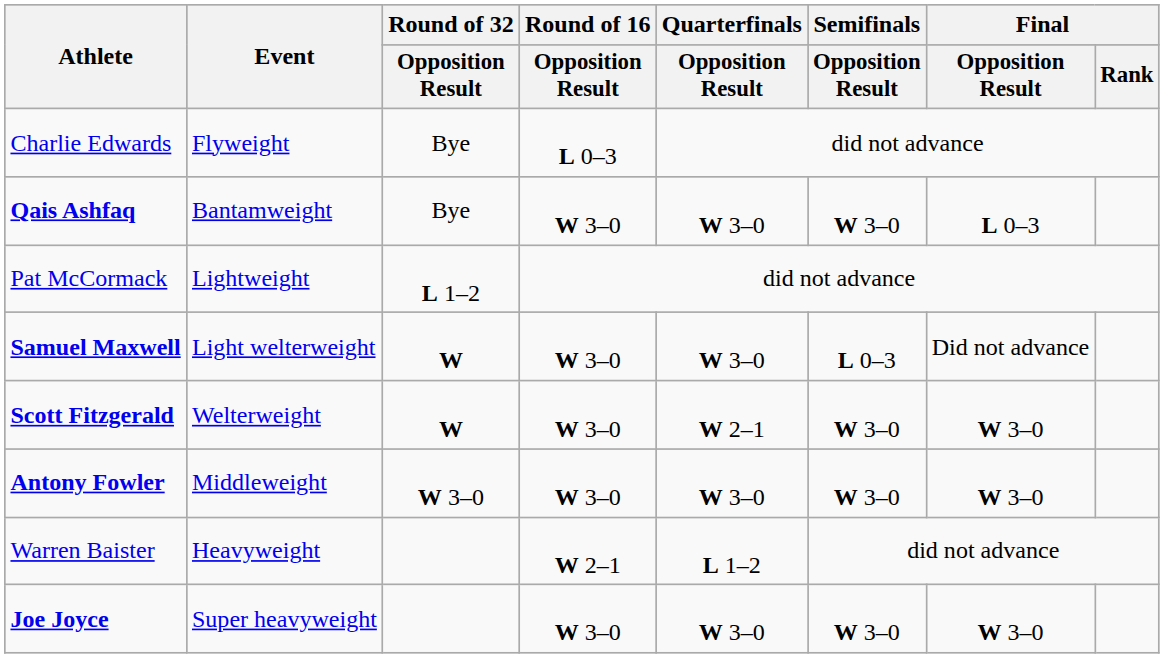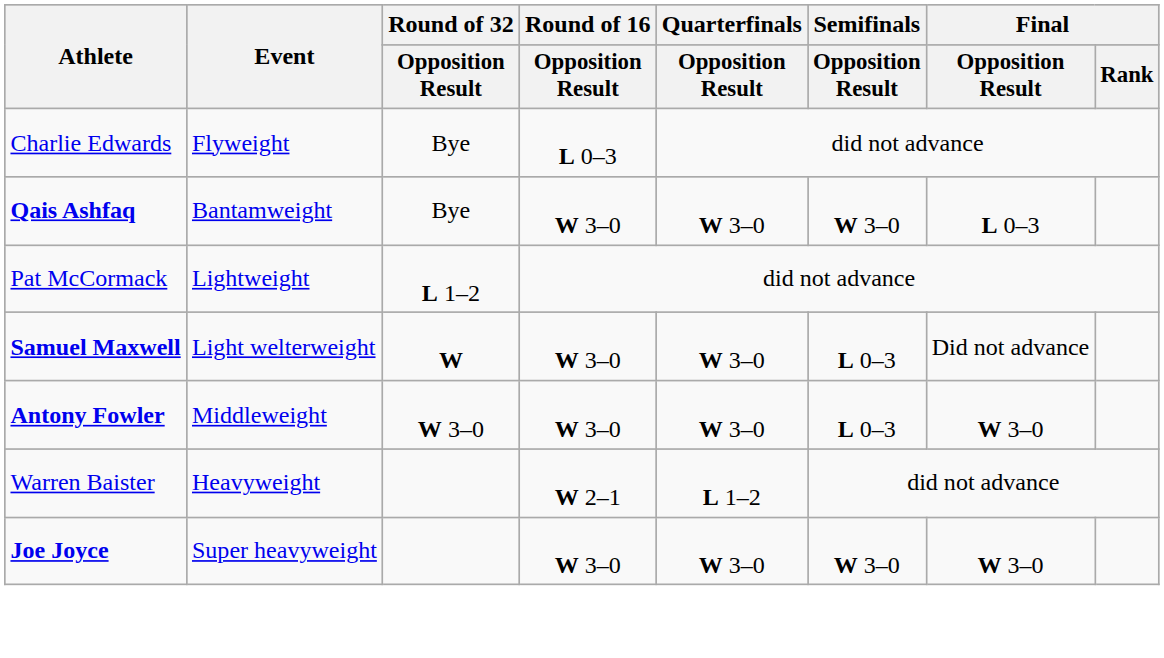 <table class="wikitable" style="font-size:90%;">
 <tr>
 <th rowspan=2>Athlete</th>
 <th rowspan=2>Event</th>
 <th>Round of 32</th>
 <th>Round of 16</th>
 <th>Quarterfinals</th>
 <th>Semifinals</th>
 <th colspan=2>Final</th>
 </tr>
 <tr style="font-size:95%">
 <th>Opposition<br>Result</th>
 <th>Opposition<br>Result</th>
 <th>Opposition<br>Result</th>
 <th>Opposition<br>Result</th>
 <th>Opposition<br>Result</th>
 <th>Rank</th>
 </tr>
 <tr align=center>
 <td align=left><a href='#'>Charlie Edwards</a></td>
 <td align=left><a href='#'>Flyweight</a></td>
 <td>Bye</td>
 <td><br><strong>L</strong> 0–3</td>
 <td colspan=4>did not advance</td>
 </tr>
 <tr align=center>
 <td align=left><strong><a href='#'>Qais Ashfaq</a></strong></td>
 <td align=left><a href='#'>Bantamweight</a></td>
 <td>Bye</td>
 <td><br><strong>W</strong> 3–0</td>
 <td><br><strong>W</strong> 3–0</td>
 <td><br><strong>W</strong> 3–0</td>
 <td><br><strong>L</strong> 0–3</td>
 <td></td>
 </tr>
 <tr align=center>
 <td align=left><a href='#'>Pat McCormack</a></td>
 <td align=left><a href='#'>Lightweight</a></td>
 <td><br><strong>L</strong> 1–2</td>
 <td colspan=5>did not advance</td>
 </tr>
 <tr align=center>
 <td align=left><strong><a href='#'>Samuel Maxwell</a></strong></td>
 <td align=left><a href='#'>Light welterweight</a></td>
 <td><br><strong>W</strong> </td>
 <td><br><strong>W</strong> 3–0</td>
 <td><br><strong>W</strong> 3–0</td>
 <td><br><strong>L</strong> 0–3</td>
 <td>Did not advance</td>
 <td></td>
 </tr>
 <tr align=center>
-<td align=left><strong><a href='#'>Scott Fitzgerald</a></strong></td>
-<td align=left><a href='#'>Welterweight</a></td>
-<td><br><strong>W</strong> </td>
-<td><br><strong>W</strong> 3–0</td>
-<td><br><strong>W</strong> 2–1</td>
-<td><br><strong>W</strong> 3–0</td>
-<td><br><strong>W</strong> 3–0</td>
-<td></td>
-</tr>
-<tr align=center>
 <td align=left><strong><a href='#'>Antony Fowler</a></strong></td>
 <td align=left><a href='#'>Middleweight</a></td>
 <td><br><strong>W</strong> 3–0</td>
 <td><br><strong>W</strong> 3–0</td>
 <td><br><strong>W</strong> 3–0</td>
-<td><br><strong>W</strong> 3–0</td>
+<td><br><strong>L</strong> 0–3</td>
 <td><br><strong>W</strong> 3–0</td>
 <td></td>
 </tr>
 <tr align=center>
 <td align=left><a href='#'>Warren Baister</a></td>
 <td align=left><a href='#'>Heavyweight</a></td>
 <td></td>
 <td><br><strong>W</strong> 2–1</td>
 <td><br><strong>L</strong> 1–2</td>
 <td colspan=3>did not advance</td>
 </tr>
 <tr align=center>
 <td align=left><strong><a href='#'>Joe Joyce</a></strong></td>
 <td align=left><a href='#'>Super heavyweight</a></td>
 <td></td>
 <td><br><strong>W</strong> 3–0</td>
 <td><br><strong>W</strong> 3–0</td>
 <td><br><strong>W</strong> 3–0</td>
 <td><br><strong>W</strong> 3–0</td>
 <td></td>
 </tr>
 </table>
